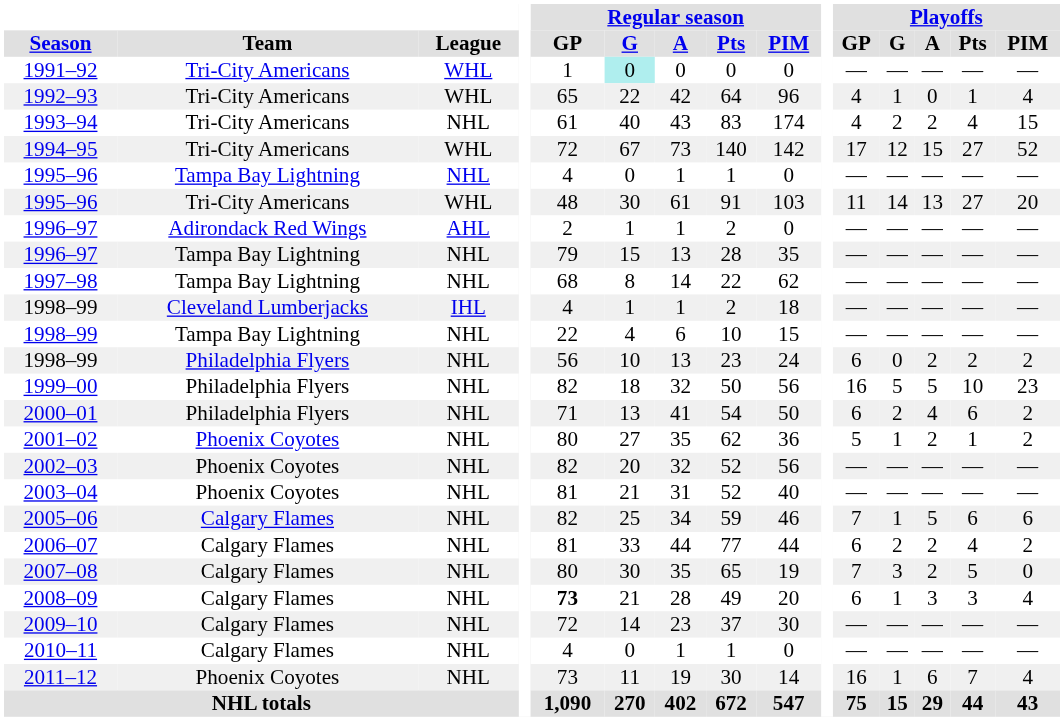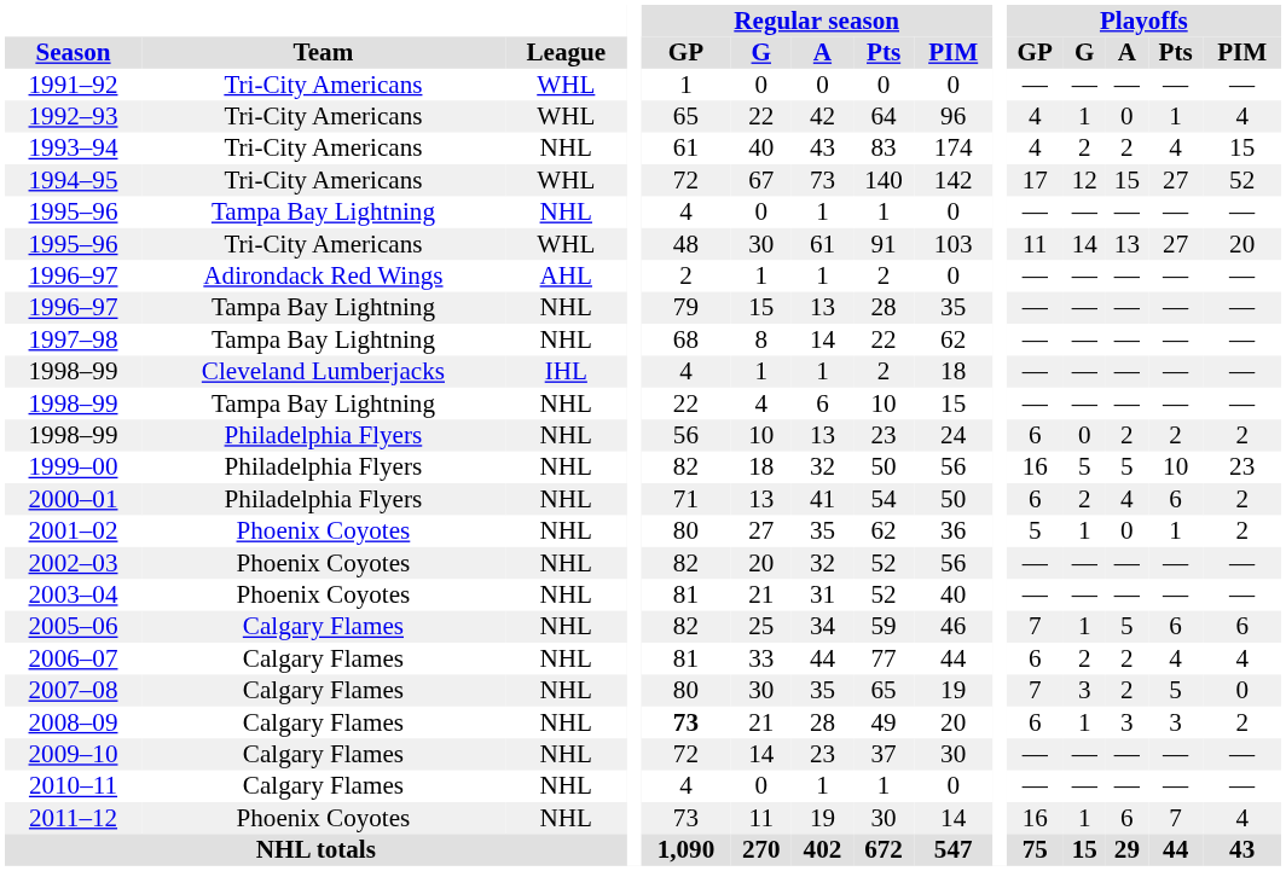 <table border="0" cellpadding="1" cellspacing="0" style="text-align:center; width:50em">
 <tr style="background:#e0e0e0;">
 <th colspan="3" style="background:#fff;"> </th>
 <th rowspan="99" style="background:#fff;"> </th>
 <th colspan="5"><a href='#'>Regular season</a></th>
 <th rowspan="99" style="background:#fff;"> </th>
 <th colspan="5"><a href='#'>Playoffs</a></th>
 </tr>
 <tr style="background:#e0e0e0;">
 <th><a href='#'>Season</a></th>
 <th>Team</th>
 <th>League</th>
 <th>GP</th>
 <th><a href='#'>G</a></th>
 <th><a href='#'>A</a></th>
 <th><a href='#'>Pts</a></th>
 <th><a href='#'>PIM</a></th>
 <th>GP</th>
 <th>G</th>
 <th>A</th>
 <th>Pts</th>
 <th>PIM</th>
 </tr>
 <tr>
 <td><a href='#'>1991–92</a></td>
 <td><a href='#'>Tri-City Americans</a></td>
 <td><a href='#'>WHL</a></td>
 <td>1</td>
-<td style="background: paleturquoise;">0</td>
+<td>0</td>
 <td>0</td>
 <td>0</td>
 <td>0</td>
 <td>—</td>
 <td>—</td>
 <td>—</td>
 <td>—</td>
 <td>—</td>
 </tr>
 <tr style="background:#f0f0f0;">
 <td><a href='#'>1992–93</a></td>
 <td>Tri-City Americans</td>
 <td>WHL</td>
 <td>65</td>
 <td>22</td>
 <td>42</td>
 <td>64</td>
 <td>96</td>
 <td>4</td>
 <td>1</td>
 <td>0</td>
 <td>1</td>
 <td>4</td>
 </tr>
 <tr>
 <td><a href='#'>1993–94</a></td>
 <td>Tri-City Americans</td>
 <td>NHL</td>
 <td>61</td>
 <td>40</td>
 <td>43</td>
 <td>83</td>
 <td>174</td>
 <td>4</td>
 <td>2</td>
 <td>2</td>
 <td>4</td>
 <td>15</td>
 </tr>
 <tr style="background:#f0f0f0;">
 <td><a href='#'>1994–95</a></td>
 <td>Tri-City Americans</td>
 <td>WHL</td>
 <td>72</td>
 <td>67</td>
 <td>73</td>
 <td>140</td>
 <td>142</td>
 <td>17</td>
 <td>12</td>
 <td>15</td>
 <td>27</td>
 <td>52</td>
 </tr>
 <tr>
 <td><a href='#'>1995–96</a></td>
 <td><a href='#'>Tampa Bay Lightning</a></td>
 <td><a href='#'>NHL</a></td>
 <td>4</td>
 <td>0</td>
 <td>1</td>
 <td>1</td>
 <td>0</td>
 <td>—</td>
 <td>—</td>
 <td>—</td>
 <td>—</td>
 <td>—</td>
 </tr>
 <tr style="background:#f0f0f0;">
 <td><a href='#'>1995–96</a></td>
 <td>Tri-City Americans</td>
 <td>WHL</td>
 <td>48</td>
 <td>30</td>
 <td>61</td>
 <td>91</td>
 <td>103</td>
 <td>11</td>
 <td>14</td>
 <td>13</td>
 <td>27</td>
 <td>20</td>
 </tr>
 <tr>
 <td><a href='#'>1996–97</a></td>
 <td><a href='#'>Adirondack Red Wings</a></td>
 <td><a href='#'>AHL</a></td>
 <td>2</td>
 <td>1</td>
 <td>1</td>
 <td>2</td>
 <td>0</td>
 <td>—</td>
 <td>—</td>
 <td>—</td>
 <td>—</td>
 <td>—</td>
 </tr>
 <tr style="background:#f0f0f0;">
 <td><a href='#'>1996–97</a></td>
 <td>Tampa Bay Lightning</td>
 <td>NHL</td>
 <td>79</td>
 <td>15</td>
 <td>13</td>
 <td>28</td>
 <td>35</td>
 <td>—</td>
 <td>—</td>
 <td>—</td>
 <td>—</td>
 <td>—</td>
 </tr>
 <tr>
 <td><a href='#'>1997–98</a></td>
 <td>Tampa Bay Lightning</td>
 <td>NHL</td>
 <td>68</td>
 <td>8</td>
 <td>14</td>
 <td>22</td>
 <td>62</td>
 <td>—</td>
 <td>—</td>
 <td>—</td>
 <td>—</td>
 <td>—</td>
 </tr>
 <tr style="background:#f0f0f0;">
 <td>1998–99</td>
 <td><a href='#'>Cleveland Lumberjacks</a></td>
 <td><a href='#'>IHL</a></td>
 <td>4</td>
 <td>1</td>
 <td>1</td>
 <td>2</td>
 <td>18</td>
 <td>—</td>
 <td>—</td>
 <td>—</td>
 <td>—</td>
 <td>—</td>
 </tr>
 <tr>
 <td><a href='#'>1998–99</a></td>
 <td>Tampa Bay Lightning</td>
 <td>NHL</td>
 <td>22</td>
 <td>4</td>
 <td>6</td>
 <td>10</td>
 <td>15</td>
 <td>—</td>
 <td>—</td>
 <td>—</td>
 <td>—</td>
 <td>—</td>
 </tr>
 <tr style="background:#f0f0f0;">
 <td>1998–99</td>
 <td><a href='#'>Philadelphia Flyers</a></td>
 <td>NHL</td>
 <td>56</td>
 <td>10</td>
 <td>13</td>
 <td>23</td>
 <td>24</td>
 <td>6</td>
 <td>0</td>
 <td>2</td>
 <td>2</td>
 <td>2</td>
 </tr>
 <tr>
 <td><a href='#'>1999–00</a></td>
 <td>Philadelphia Flyers</td>
 <td>NHL</td>
 <td>82</td>
 <td>18</td>
 <td>32</td>
 <td>50</td>
 <td>56</td>
 <td>16</td>
 <td>5</td>
 <td>5</td>
 <td>10</td>
 <td>23</td>
 </tr>
 <tr style="background:#f0f0f0;">
 <td><a href='#'>2000–01</a></td>
 <td>Philadelphia Flyers</td>
 <td>NHL</td>
 <td>71</td>
 <td>13</td>
 <td>41</td>
 <td>54</td>
 <td>50</td>
 <td>6</td>
 <td>2</td>
 <td>4</td>
 <td>6</td>
 <td>2</td>
 </tr>
 <tr>
 <td><a href='#'>2001–02</a></td>
 <td><a href='#'>Phoenix Coyotes</a></td>
 <td>NHL</td>
 <td>80</td>
 <td>27</td>
 <td>35</td>
 <td>62</td>
 <td>36</td>
 <td>5</td>
 <td>1</td>
-<td>2</td>
+<td>0</td>
 <td>1</td>
 <td>2</td>
 </tr>
 <tr style="background:#f0f0f0;">
 <td><a href='#'>2002–03</a></td>
 <td>Phoenix Coyotes</td>
 <td>NHL</td>
 <td>82</td>
 <td>20</td>
 <td>32</td>
 <td>52</td>
 <td>56</td>
 <td>—</td>
 <td>—</td>
 <td>—</td>
 <td>—</td>
 <td>—</td>
 </tr>
 <tr>
 <td><a href='#'>2003–04</a></td>
 <td>Phoenix Coyotes</td>
 <td>NHL</td>
 <td>81</td>
 <td>21</td>
 <td>31</td>
 <td>52</td>
 <td>40</td>
 <td>—</td>
 <td>—</td>
 <td>—</td>
 <td>—</td>
 <td>—</td>
 </tr>
 <tr style="background:#f0f0f0;">
 <td><a href='#'>2005–06</a></td>
 <td><a href='#'>Calgary Flames</a></td>
 <td>NHL</td>
 <td>82</td>
 <td>25</td>
 <td>34</td>
 <td>59</td>
 <td>46</td>
 <td>7</td>
 <td>1</td>
 <td>5</td>
 <td>6</td>
 <td>6</td>
 </tr>
 <tr>
 <td><a href='#'>2006–07</a></td>
 <td>Calgary Flames</td>
 <td>NHL</td>
 <td>81</td>
 <td>33</td>
 <td>44</td>
 <td>77</td>
 <td>44</td>
 <td>6</td>
 <td>2</td>
 <td>2</td>
 <td>4</td>
-<td>2</td>
+<td>4</td>
 </tr>
 <tr style="background:#f0f0f0;">
 <td><a href='#'>2007–08</a></td>
 <td>Calgary Flames</td>
 <td>NHL</td>
 <td>80</td>
 <td>30</td>
 <td>35</td>
 <td>65</td>
 <td>19</td>
 <td>7</td>
 <td>3</td>
 <td>2</td>
 <td>5</td>
 <td>0</td>
 </tr>
 <tr>
 <td><a href='#'>2008–09</a></td>
 <td>Calgary Flames</td>
 <td>NHL</td>
 <td><strong>73</strong></td>
 <td>21</td>
 <td>28</td>
 <td>49</td>
 <td>20</td>
 <td>6</td>
 <td>1</td>
 <td>3</td>
 <td>3</td>
-<td>4</td>
+<td>2</td>
 </tr>
 <tr style="background:#f0f0f0;">
 <td><a href='#'>2009–10</a></td>
 <td>Calgary Flames</td>
 <td>NHL</td>
 <td>72</td>
 <td>14</td>
 <td>23</td>
 <td>37</td>
 <td>30</td>
 <td>—</td>
 <td>—</td>
 <td>—</td>
 <td>—</td>
 <td>—</td>
 </tr>
 <tr>
 <td><a href='#'>2010–11</a></td>
 <td>Calgary Flames</td>
 <td>NHL</td>
 <td>4</td>
 <td>0</td>
 <td>1</td>
 <td>1</td>
 <td>0</td>
 <td>—</td>
 <td>—</td>
 <td>—</td>
 <td>—</td>
 <td>—</td>
 </tr>
 <tr style="background:#f0f0f0;">
 <td><a href='#'>2011–12</a></td>
 <td>Phoenix Coyotes</td>
 <td>NHL</td>
 <td>73</td>
 <td>11</td>
 <td>19</td>
 <td>30</td>
 <td>14</td>
 <td>16</td>
 <td>1</td>
 <td>6</td>
 <td>7</td>
 <td>4</td>
 </tr>
 <tr style="background:#e0e0e0;">
 <th colspan="3">NHL totals</th>
 <th>1,090</th>
 <th>270</th>
 <th>402</th>
 <th>672</th>
 <th>547</th>
 <th>75</th>
 <th>15</th>
 <th>29</th>
 <th>44</th>
 <th>43</th>
 </tr>
 </table>
